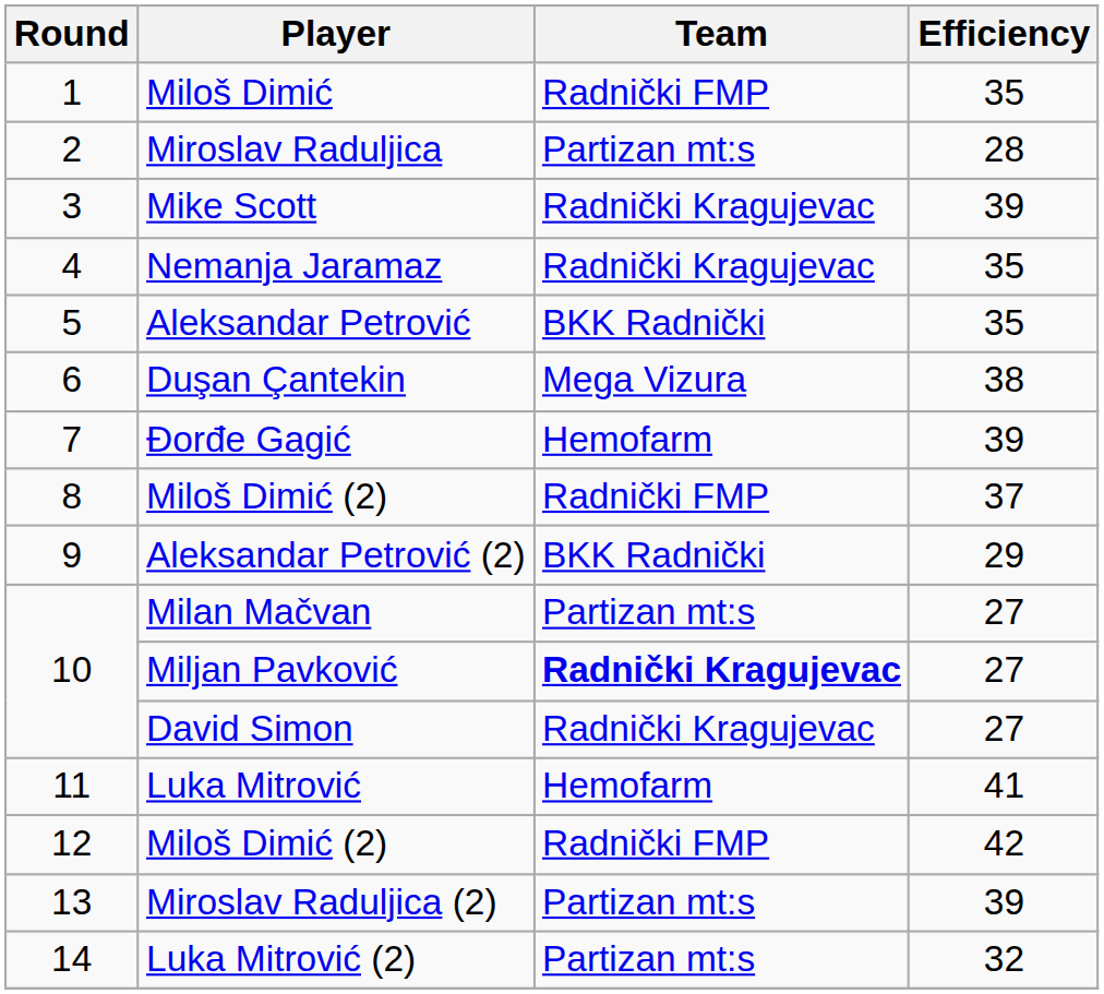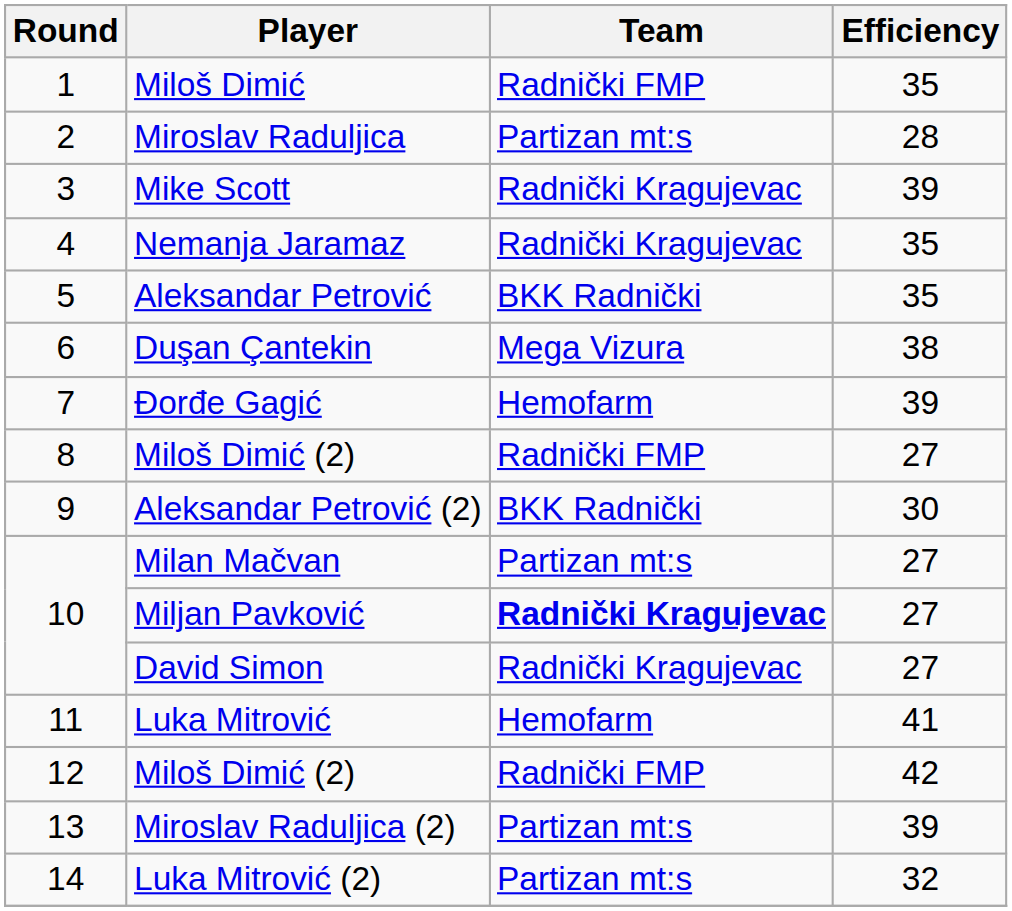 <table class="wikitable sortable" style="text-align: center;">
 <tr>
 <th align="center">Round</th>
 <th align="center">Player</th>
 <th align="center">Team</th>
 <th align="center">Efficiency</th>
 </tr>
 <tr>
 <td>1</td>
 <td align="left"> <a href='#'>Miloš Dimić</a></td>
 <td align="left"><a href='#'>Radnički FMP</a></td>
 <td>35</td>
 </tr>
 <tr>
 <td>2</td>
 <td align="left"> <a href='#'>Miroslav Raduljica</a></td>
 <td align="left"><a href='#'>Partizan mt:s</a></td>
 <td>28</td>
 </tr>
 <tr>
 <td>3</td>
 <td align="left"> <a href='#'>Mike Scott</a></td>
 <td align="left"><a href='#'>Radnički Kragujevac</a></td>
 <td>39</td>
 </tr>
 <tr>
 <td>4</td>
 <td align="left"> <a href='#'>Nemanja Jaramaz</a></td>
 <td align="left"><a href='#'>Radnički Kragujevac</a></td>
 <td>35</td>
 </tr>
 <tr>
 <td>5</td>
 <td align="left"> <a href='#'>Aleksandar Petrović</a></td>
 <td align="left"><a href='#'>BKK Radnički</a></td>
 <td>35</td>
 </tr>
 <tr>
 <td>6</td>
 <td align="left"> <a href='#'>Duşan Çantekin</a></td>
 <td align="left"><a href='#'>Mega Vizura</a></td>
 <td>38</td>
 </tr>
 <tr>
 <td>7</td>
 <td align="left"> <a href='#'>Đorđe Gagić</a></td>
 <td align="left"><a href='#'>Hemofarm</a></td>
 <td>39</td>
 </tr>
 <tr>
 <td>8</td>
 <td align="left"> <a href='#'>Miloš Dimić</a> (2)</td>
 <td align="left"><a href='#'>Radnički FMP</a></td>
-<td>37</td>
+<td>27</td>
 </tr>
 <tr>
 <td>9</td>
 <td align="left"> <a href='#'>Aleksandar Petrović</a> (2)</td>
 <td align="left"><a href='#'>BKK Radnički</a></td>
-<td>29</td>
+<td>30</td>
 </tr>
 <tr>
 <td rowspan=3>10</td>
 <td align="left"> <a href='#'>Milan Mačvan</a></td>
 <td align="left"><a href='#'>Partizan mt:s</a></td>
 <td>27</td>
 </tr>
 <tr>
 <td align="left"> <a href='#'>Miljan Pavković</a></td>
 <td align="left"><strong><a href='#'>Radnički Kragujevac</a></strong></td>
 <td>27</td>
 </tr>
 <tr>
 <td align="left"> <a href='#'>David Simon</a></td>
 <td align="left"><a href='#'>Radnički Kragujevac</a></td>
 <td>27</td>
 </tr>
 <tr>
 <td>11</td>
 <td align="left"> <a href='#'>Luka Mitrović</a></td>
 <td align="left"><a href='#'>Hemofarm</a></td>
 <td>41</td>
 </tr>
 <tr>
 <td>12</td>
 <td align="left"> <a href='#'>Miloš Dimić</a> (2)</td>
 <td align="left"><a href='#'>Radnički FMP</a></td>
 <td>42</td>
 </tr>
 <tr>
 <td>13</td>
 <td align="left"> <a href='#'>Miroslav Raduljica</a> (2)</td>
 <td align="left"><a href='#'>Partizan mt:s</a></td>
 <td>39</td>
 </tr>
 <tr>
 <td>14</td>
 <td align="left"> <a href='#'>Luka Mitrović</a> (2)</td>
 <td align="left"><a href='#'>Partizan mt:s</a></td>
 <td>32</td>
 </tr>
 <tr>
 </tr>
 </table>
